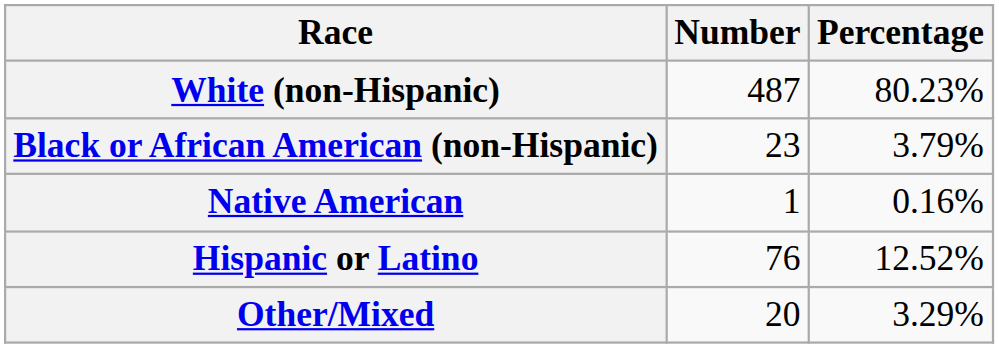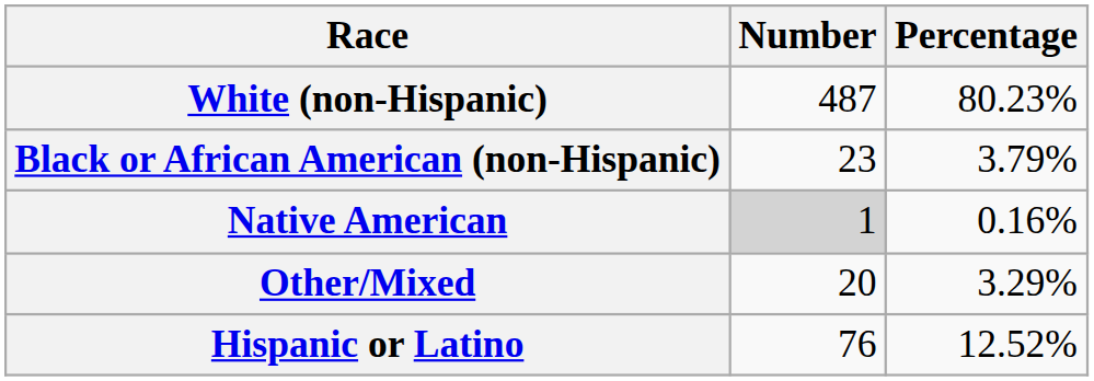 <table class="wikitable" style="text-align:right">
 <tr>
 <th scope="col">Race</th>
 <th scope="col">Number</th>
 <th scope="col">Percentage</th>
 </tr>
 <tr>
 <th scope="row"><a href='#'>White</a> (non-Hispanic)</th>
 <td>487</td>
 <td>80.23%</td>
 </tr>
 <tr>
 <th scope="row"><a href='#'>Black or African American</a> (non-Hispanic)</th>
 <td>23</td>
 <td>3.79%</td>
 </tr>
 <tr>
 <th scope="row"><a href='#'>Native American</a></th>
-<td>1</td>
+<td style="background: lightgrey;">1</td>
 <td>0.16%</td>
+</tr>
+<tr>
+<th scope="row"><a href='#'>Other/Mixed</a></th>
+<td>20</td>
+<td>3.29%</td>
 </tr>
 <tr>
 <th scope="row"><a href='#'>Hispanic</a> or <a href='#'>Latino</a></th>
 <td>76</td>
 <td>12.52%</td>
 </tr>
-<tr>
-<th scope="row"><a href='#'>Other/Mixed</a></th>
-<td>20</td>
-<td>3.29%</td>
-</tr>
 </table>
